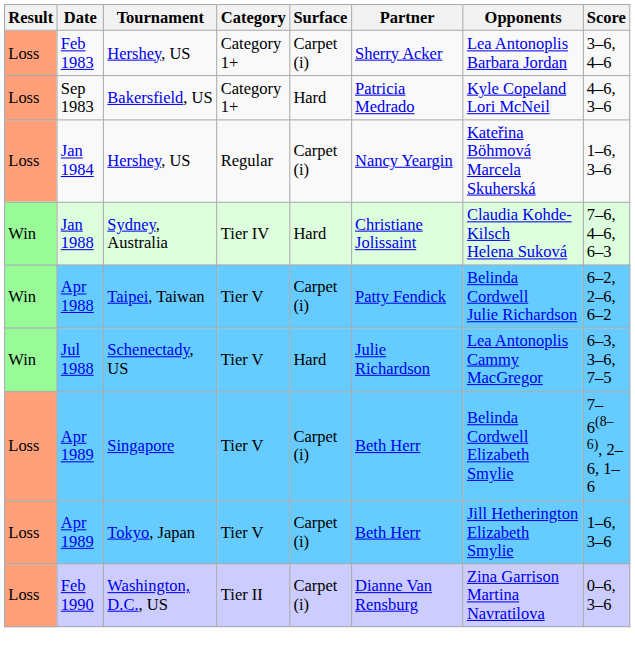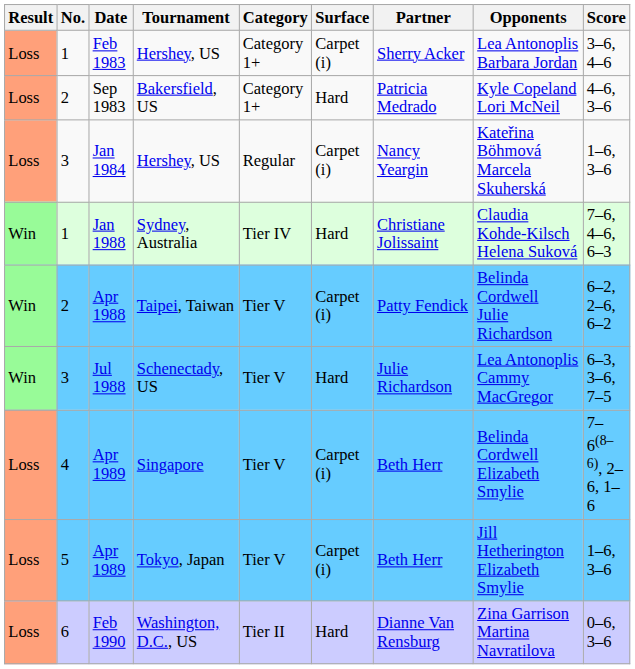 <table class="sortable wikitable">
 <tr>
 <th>Result</th>
+<th>No.</th>
 <th style="width:50px">Date</th>
 <th style="width:140px">Tournament</th>
 <th>Category</th>
 <th>Surface</th>
 <th style="width:160px">Partner</th>
 <th style="width:160px">Opponents</th>
 <th>Score</th>
 </tr>
 <tr>
 <td style="background:#ffa07a;">Loss</td>
+<td>1</td>
 <td><a href='#'>Feb 1983</a></td>
 <td><a href='#'>Hershey</a>, US</td>
 <td>Category 1+</td>
 <td>Carpet (i)</td>
 <td> <a href='#'>Sherry Acker</a></td>
 <td> <a href='#'>Lea Antonoplis</a><br> <a href='#'>Barbara Jordan</a></td>
 <td>3–6, 4–6</td>
 </tr>
 <tr>
 <td style="background:#ffa07a;">Loss</td>
+<td>2</td>
 <td>Sep 1983</td>
 <td><a href='#'>Bakersfield</a>, US</td>
 <td>Category 1+</td>
 <td>Hard</td>
 <td> <a href='#'>Patricia Medrado</a></td>
 <td> <a href='#'>Kyle Copeland</a><br> <a href='#'>Lori McNeil</a></td>
 <td>4–6, 3–6</td>
 </tr>
 <tr>
 <td style="background:#ffa07a;">Loss</td>
+<td>3</td>
 <td><a href='#'>Jan 1984</a></td>
 <td><a href='#'>Hershey</a>, US</td>
 <td>Regular</td>
 <td>Carpet (i)</td>
 <td> <a href='#'>Nancy Yeargin</a></td>
 <td> <a href='#'>Kateřina Böhmová</a><br> <a href='#'>Marcela Skuherská</a></td>
 <td>1–6, 3–6</td>
 </tr>
 <tr bgcolor="#ddffdd">
 <td style="background:#98fb98;">Win</td>
+<td>1</td>
 <td><a href='#'>Jan 1988</a></td>
 <td><a href='#'>Sydney</a>, Australia</td>
 <td>Tier IV</td>
 <td>Hard</td>
 <td> <a href='#'>Christiane Jolissaint</a></td>
 <td> <a href='#'>Claudia Kohde-Kilsch</a><br> <a href='#'>Helena Suková</a></td>
 <td>7–6, 4–6, 6–3</td>
 </tr>
 <tr style="background:#6cf;">
 <td style="background:#98fb98;">Win</td>
+<td>2</td>
 <td><a href='#'>Apr 1988</a></td>
 <td><a href='#'>Taipei</a>, Taiwan</td>
 <td>Tier V</td>
 <td>Carpet (i)</td>
 <td> <a href='#'>Patty Fendick</a></td>
 <td> <a href='#'>Belinda Cordwell</a><br> <a href='#'>Julie Richardson</a></td>
 <td>6–2, 2–6, 6–2</td>
 </tr>
 <tr style="background:#6cf;">
 <td style="background:#98fb98;">Win</td>
+<td>3</td>
 <td><a href='#'>Jul 1988</a></td>
 <td><a href='#'>Schenectady</a>, US</td>
 <td>Tier V</td>
 <td>Hard</td>
 <td> <a href='#'>Julie Richardson</a></td>
 <td> <a href='#'>Lea Antonoplis</a><br> <a href='#'>Cammy MacGregor</a></td>
 <td>6–3, 3–6, 7–5</td>
 </tr>
 <tr style="background:#6cf;">
 <td style="background:#ffa07a;">Loss</td>
+<td>4</td>
 <td><a href='#'>Apr 1989</a></td>
 <td><a href='#'>Singapore</a></td>
 <td>Tier V</td>
 <td>Carpet (i)</td>
 <td> <a href='#'>Beth Herr</a></td>
 <td> <a href='#'>Belinda Cordwell</a><br> <a href='#'>Elizabeth Smylie</a></td>
 <td>7–6<sup>(8–6)</sup>, 2–6, 1–6</td>
 </tr>
 <tr style="background:#6cf;">
 <td style="background:#ffa07a;">Loss</td>
+<td>5</td>
 <td><a href='#'>Apr 1989</a></td>
 <td><a href='#'>Tokyo</a>, Japan</td>
 <td>Tier V</td>
 <td>Carpet (i)</td>
 <td> <a href='#'>Beth Herr</a></td>
 <td> <a href='#'>Jill Hetherington</a><br> <a href='#'>Elizabeth Smylie</a></td>
 <td>1–6, 3–6</td>
 </tr>
 <tr style="background:#ccf;">
 <td style="background:#ffa07a;">Loss</td>
+<td>6</td>
 <td><a href='#'>Feb 1990</a></td>
 <td><a href='#'>Washington, D.C.</a>, US</td>
 <td>Tier II</td>
-<td>Carpet (i)</td>
+<td>Hard</td>
 <td> <a href='#'>Dianne Van Rensburg</a></td>
 <td> <a href='#'>Zina Garrison</a><br> <a href='#'>Martina Navratilova</a></td>
 <td>0–6, 3–6</td>
 </tr>
 </table>
